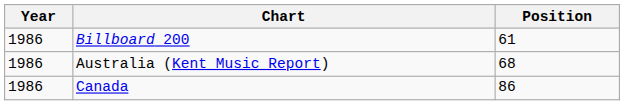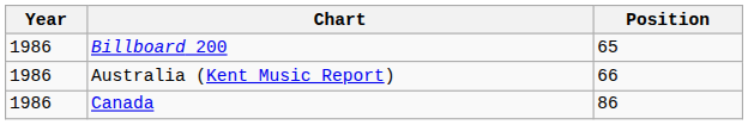 <table class="wikitable" style="width:550px;">
 <tr>
 <th align="left">Year</th>
 <th align="left">Chart</th>
 <th align="left">Position</th>
 </tr>
 <tr>
 <td align="left">1986</td>
 <td align="left"><a href='#'><em>Billboard</em> 200</a></td>
-<td align="left">61</td>
+<td align="left">65</td>
 </tr>
 <tr>
 <td align="left">1986</td>
 <td align="left">Australia (<a href='#'>Kent Music Report</a>)</td>
-<td align="left">68</td>
+<td align="left">66</td>
 </tr>
 <tr>
 <td align="left">1986</td>
 <td align="left"><a href='#'>Canada</a></td>
 <td align="left">86</td>
 </tr>
 </table>
